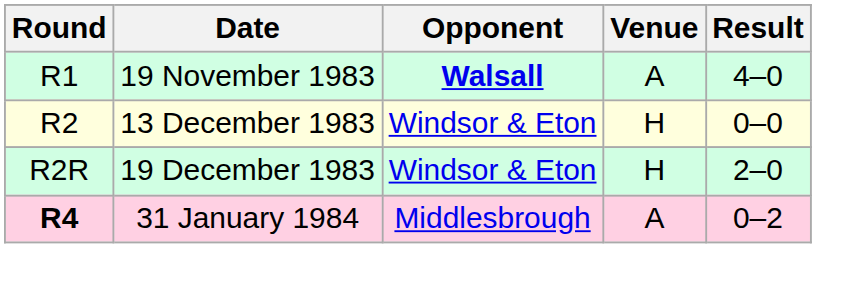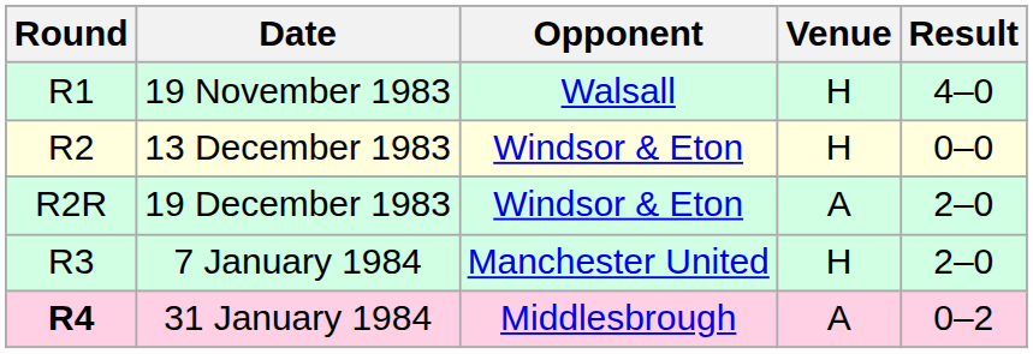 <table class="wikitable" style="text-align:center">
 <tr>
 <th>Round</th>
 <th>Date</th>
 <th>Opponent</th>
 <th>Venue</th>
 <th>Result</th>
 </tr>
 <tr style="background-color: #d0ffe3;">
 <td>R1</td>
 <td>19 November 1983</td>
-<td><strong><a href='#'>Walsall</a></strong></td>
-<td>A</td>
+<td><a href='#'>Walsall</a></td>
+<td>H</td>
 <td>4–0</td>
 </tr>
 <tr style="background-color: #ffffdd;">
 <td>R2</td>
 <td>13 December 1983</td>
 <td><a href='#'>Windsor & Eton</a></td>
 <td>H</td>
 <td>0–0</td>
 </tr>
 <tr style="background-color: #d0ffe3;">
 <td>R2R</td>
 <td>19 December 1983</td>
 <td><a href='#'>Windsor & Eton</a></td>
+<td>A</td>
+<td>2–0</td>
+</tr>
+<tr style="background-color: #d0ffe3;">
+<td>R3</td>
+<td>7 January 1984</td>
+<td><a href='#'>Manchester United</a></td>
 <td>H</td>
 <td>2–0</td>
 </tr>
 <tr style="background-color: #ffd0e3;">
 <td><strong>R4</strong></td>
 <td>31 January 1984</td>
 <td><a href='#'>Middlesbrough</a></td>
 <td>A</td>
 <td>0–2</td>
 </tr>
 </table>
